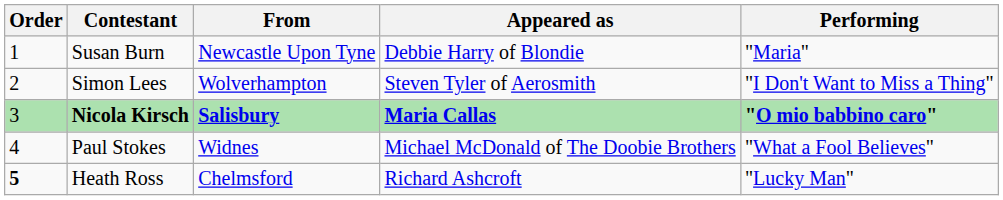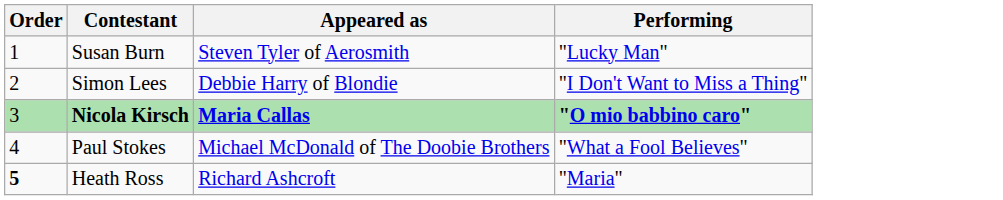 <table class="wikitable">
 <tr>
 <th>Order</th>
 <th>Contestant</th>
-<th>From</th>
 <th>Appeared as</th>
 <th>Performing</th>
 </tr>
 <tr>
 <td>1</td>
 <td>Susan Burn</td>
-<td><a href='#'>Newcastle Upon Tyne</a></td>
-<td><a href='#'>Debbie Harry</a> of <a href='#'>Blondie</a></td>
-<td>"<a href='#'>Maria</a>"</td>
+<td><a href='#'>Steven Tyler</a> of <a href='#'>Aerosmith</a></td>
+<td>"<a href='#'>Lucky Man</a>"</td>
 </tr>
 <tr>
 <td>2</td>
 <td>Simon Lees</td>
-<td><a href='#'>Wolverhampton</a></td>
-<td><a href='#'>Steven Tyler</a> of <a href='#'>Aerosmith</a></td>
+<td><a href='#'>Debbie Harry</a> of <a href='#'>Blondie</a></td>
 <td>"<a href='#'>I Don't Want to Miss a Thing</a>"</td>
 </tr>
 <tr style="background:#ACE1AF;">
 <td>3</td>
 <td><strong>Nicola Kirsch</strong></td>
-<td><strong><a href='#'>Salisbury</a></strong></td>
 <td><strong><a href='#'>Maria Callas</a></strong></td>
 <td><strong>"<a href='#'>O mio babbino caro</a>"</strong></td>
 </tr>
 <tr>
 <td>4</td>
 <td>Paul Stokes</td>
-<td><a href='#'>Widnes</a></td>
 <td><a href='#'>Michael McDonald</a> of <a href='#'>The Doobie Brothers</a></td>
 <td>"<a href='#'>What a Fool Believes</a>"</td>
 </tr>
 <tr>
 <td><strong>5</strong></td>
 <td>Heath Ross</td>
-<td><a href='#'>Chelmsford</a></td>
 <td><a href='#'>Richard Ashcroft</a></td>
-<td>"<a href='#'>Lucky Man</a>"</td>
+<td>"<a href='#'>Maria</a>"</td>
 </tr>
 </table>
